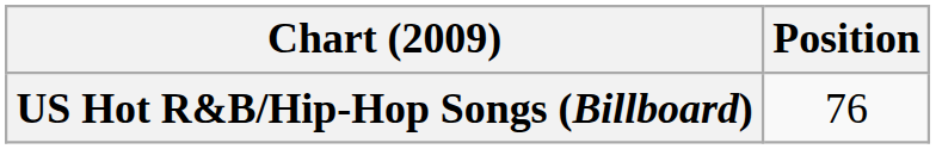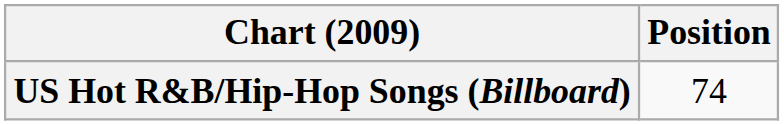 <table class="wikitable plainrowheaders" style="text-align:center">
 <tr>
 <th>Chart (2009)</th>
 <th>Position</th>
 </tr>
 <tr>
 <th scope="row">US Hot R&B/Hip-Hop Songs (<em>Billboard</em>)</th>
-<td style="text-align:center;">76</td>
+<td style="text-align:center;">74</td>
 </tr>
 </table>
